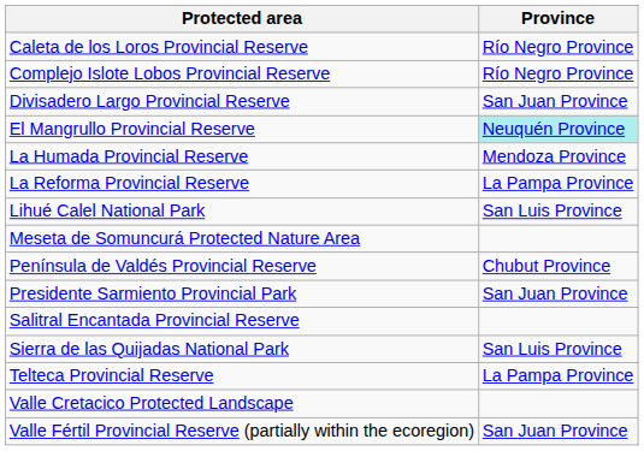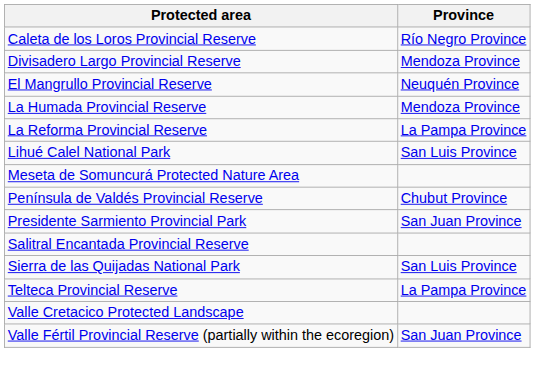 <table class="wikitable sortable">
 <tr>
 <th>Protected area</th>
 <th>Province</th>
 </tr>
 <tr>
 <td><a href='#'>Caleta de los Loros Provincial Reserve</a></td>
 <td><a href='#'>Río Negro Province</a></td>
 </tr>
 <tr>
-<td><a href='#'>Complejo Islote Lobos Provincial Reserve</a></td>
-<td><a href='#'>Río Negro Province</a></td>
-</tr>
-<tr>
 <td><a href='#'>Divisadero Largo Provincial Reserve</a></td>
-<td><a href='#'>San Juan Province</a></td>
+<td><a href='#'>Mendoza Province</a></td>
 </tr>
 <tr>
 <td><a href='#'>El Mangrullo Provincial Reserve</a></td>
-<td style="background: paleturquoise;"><a href='#'>Neuquén Province</a></td>
+<td><a href='#'>Neuquén Province</a></td>
 </tr>
 <tr>
 <td><a href='#'>La Humada Provincial Reserve</a></td>
 <td><a href='#'>Mendoza Province</a></td>
 </tr>
 <tr>
 <td><a href='#'>La Reforma Provincial Reserve</a></td>
 <td><a href='#'>La Pampa Province</a></td>
 </tr>
 <tr>
 <td><a href='#'>Lihué Calel National Park</a></td>
 <td><a href='#'>San Luis Province</a></td>
 </tr>
 <tr>
 <td><a href='#'>Meseta de Somuncurá Protected Nature Area</a></td>
 <td></td>
 </tr>
 <tr>
 <td><a href='#'>Península de Valdés Provincial Reserve</a></td>
 <td><a href='#'>Chubut Province</a></td>
 </tr>
 <tr>
 <td><a href='#'>Presidente Sarmiento Provincial Park</a></td>
 <td><a href='#'>San Juan Province</a></td>
 </tr>
 <tr>
 <td><a href='#'>Salitral Encantada Provincial Reserve</a></td>
 <td></td>
 </tr>
 <tr>
 <td><a href='#'>Sierra de las Quijadas National Park</a></td>
 <td><a href='#'>San Luis Province</a></td>
 </tr>
 <tr>
 <td><a href='#'>Telteca Provincial Reserve</a></td>
 <td><a href='#'>La Pampa Province</a></td>
 </tr>
 <tr>
 <td><a href='#'>Valle Cretacico Protected Landscape</a></td>
 <td></td>
 </tr>
 <tr>
 <td><a href='#'>Valle Fértil Provincial Reserve</a> (partially within the ecoregion)</td>
 <td><a href='#'>San Juan Province</a></td>
 </tr>
 </table>
